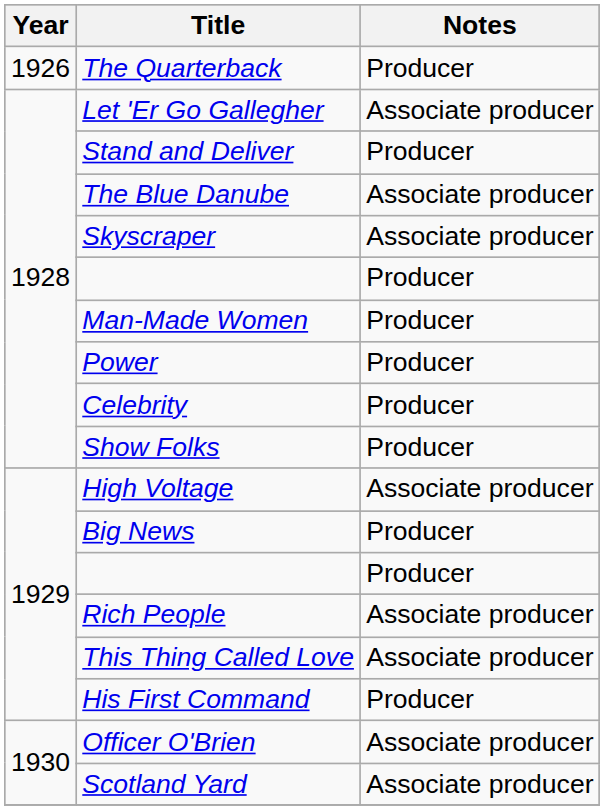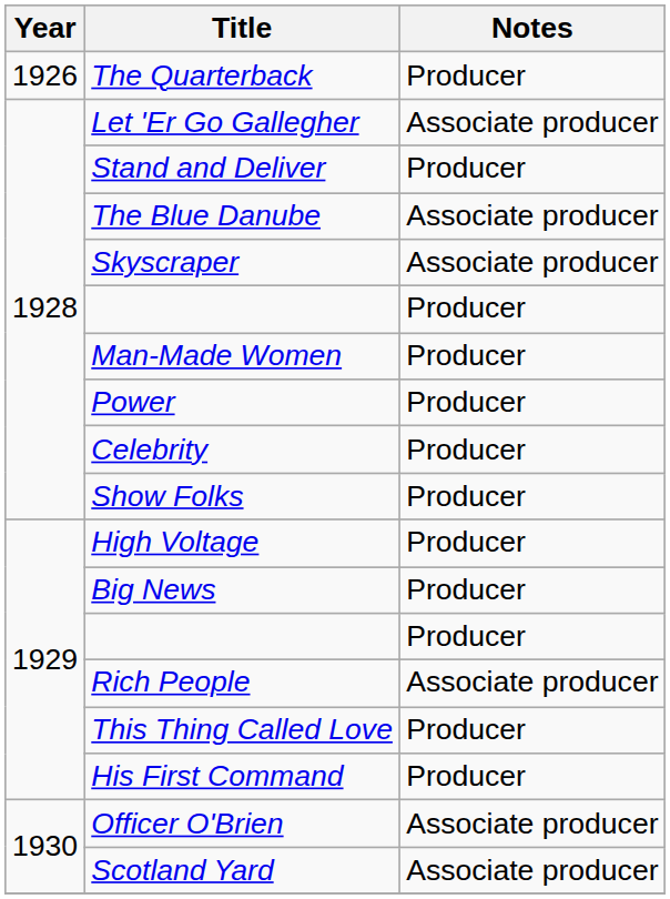 <table class="wikitable sortable">
 <tr>
 <th>Year</th>
 <th>Title</th>
 <th>Notes</th>
 </tr>
 <tr>
 <td>1926</td>
 <td><em><a href='#'>The Quarterback</a></em></td>
 <td>Producer</td>
 </tr>
 <tr>
 <td rowspan="9">1928</td>
 <td><em><a href='#'>Let 'Er Go Gallegher</a></em></td>
 <td>Associate producer</td>
 </tr>
 <tr>
 <td><em><a href='#'>Stand and Deliver</a></em></td>
 <td>Producer</td>
 </tr>
 <tr>
 <td><em><a href='#'>The Blue Danube</a></em></td>
 <td>Associate producer</td>
 </tr>
 <tr>
 <td><em><a href='#'>Skyscraper</a></em></td>
 <td>Associate producer</td>
 </tr>
 <tr>
 <td><em></em></td>
 <td>Producer</td>
 </tr>
 <tr>
 <td><em><a href='#'>Man-Made Women</a></em></td>
 <td>Producer</td>
 </tr>
 <tr>
 <td><em><a href='#'>Power</a></em></td>
 <td>Producer</td>
 </tr>
 <tr>
 <td><em><a href='#'>Celebrity</a></em></td>
 <td>Producer</td>
 </tr>
 <tr>
 <td><em><a href='#'>Show Folks</a></em></td>
 <td>Producer</td>
 </tr>
 <tr>
 <td rowspan="6">1929</td>
 <td><em><a href='#'>High Voltage</a></em></td>
-<td>Associate producer</td>
+<td>Producer</td>
 </tr>
 <tr>
 <td><em><a href='#'>Big News</a></em></td>
 <td>Producer</td>
 </tr>
 <tr>
 <td><em></em></td>
 <td>Producer</td>
 </tr>
 <tr>
 <td><em><a href='#'>Rich People</a></em></td>
 <td>Associate producer</td>
 </tr>
 <tr>
 <td><em><a href='#'>This Thing Called Love</a></em></td>
-<td>Associate producer</td>
+<td>Producer</td>
 </tr>
 <tr>
 <td><em><a href='#'>His First Command</a></em></td>
 <td>Producer</td>
 </tr>
 <tr>
 <td rowspan="2">1930</td>
 <td><em><a href='#'>Officer O'Brien</a></em></td>
 <td>Associate producer</td>
 </tr>
 <tr>
 <td><em><a href='#'>Scotland Yard</a></em></td>
 <td>Associate producer</td>
 </tr>
 <tr>
 </tr>
 </table>
